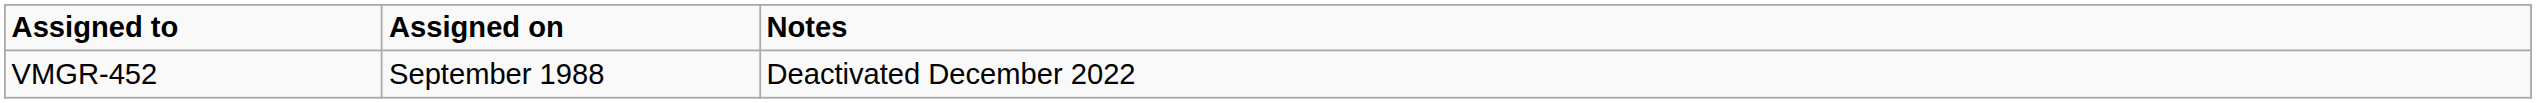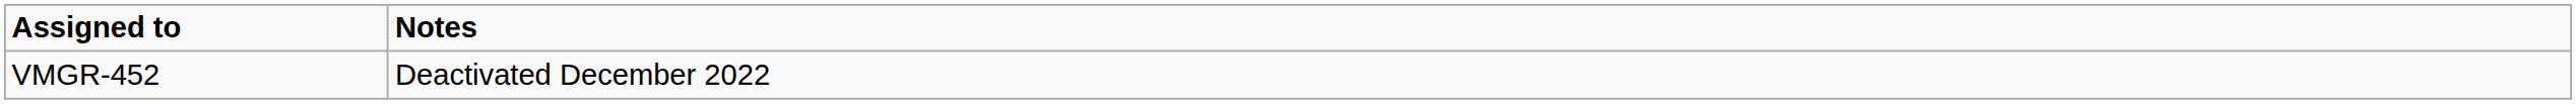 <table class="wikitable" style="width: 70%;">
 <tr>
 <td style="width: 200px;"><strong>Assigned to</strong></td>
-<td style="width: 200px;"><strong>Assigned on</strong></td>
 <td><strong>Notes</strong></td>
 </tr>
 <tr>
 <td>VMGR-452</td>
-<td>September 1988</td>
 <td>Deactivated December 2022</td>
 </tr>
 </table>
